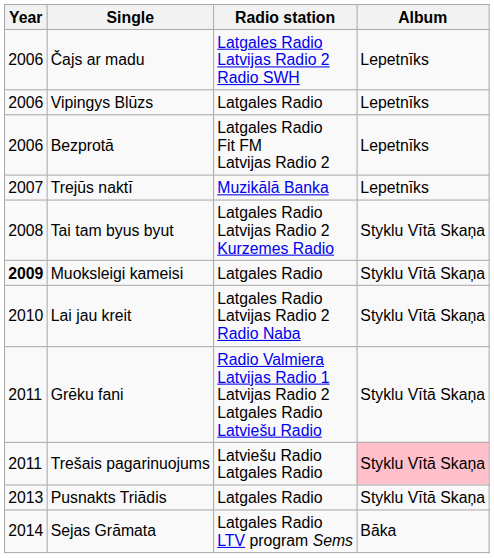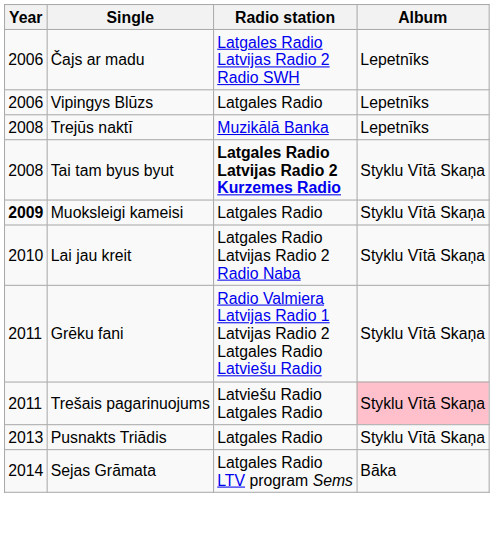 <table class="wikitable" style="font-size: 95%;">
 <tr>
 <th>Year</th>
 <th>Single</th>
 <th>Radio station</th>
 <th>Album</th>
 </tr>
 <tr>
 <td>2006</td>
 <td>Čajs ar madu</td>
 <td><a href='#'>Latgales Radio</a><br><a href='#'>Latvijas Radio 2</a><br><a href='#'>Radio SWH</a></td>
 <td>Lepetnīks</td>
 </tr>
 <tr>
 <td>2006</td>
 <td>Vipingys Blūzs</td>
 <td>Latgales Radio</td>
 <td>Lepetnīks</td>
 </tr>
 <tr>
-<td>2006</td>
-<td>Bezprotā</td>
-<td>Latgales Radio<br>Fit FM <br>Latvijas Radio 2</td>
-<td>Lepetnīks</td>
-</tr>
-<tr>
-<td>2007</td>
+<td>2008</td>
 <td>Trejūs naktī</td>
 <td><a href='#'>Muzikālā Banka</a></td>
 <td>Lepetnīks</td>
 </tr>
 <tr>
 <td>2008</td>
 <td>Tai tam byus byut</td>
-<td>Latgales Radio<br>Latvijas Radio 2<br><a href='#'>Kurzemes Radio</a></td>
+<td><strong>Latgales Radio<br>Latvijas Radio 2<br><a href='#'>Kurzemes Radio</a></strong></td>
 <td>Styklu Vītā Skaņa</td>
 </tr>
 <tr>
 <td><strong>2009</strong></td>
 <td>Muoksleigi kameisi</td>
 <td>Latgales Radio</td>
 <td>Styklu Vītā Skaņa</td>
 </tr>
 <tr>
 <td>2010</td>
 <td>Lai jau kreit</td>
 <td>Latgales Radio<br>Latvijas Radio 2<br><a href='#'>Radio Naba</a></td>
 <td>Styklu Vītā Skaņa</td>
 </tr>
 <tr>
 <td>2011</td>
 <td>Grēku fani</td>
 <td><a href='#'>Radio Valmiera</a><br><a href='#'>Latvijas Radio 1</a><br>Latvijas Radio 2<br>Latgales Radio<br><a href='#'>Latviešu Radio</a></td>
 <td>Styklu Vītā Skaņa</td>
 </tr>
 <tr>
 <td>2011</td>
 <td>Trešais pagarinuojums</td>
 <td>Latviešu Radio<br>Latgales Radio</td>
 <td style="background: pink;">Styklu Vītā Skaņa</td>
 </tr>
 <tr>
 <td>2013</td>
 <td>Pusnakts Triādis</td>
 <td>Latgales Radio</td>
 <td>Styklu Vītā Skaņa</td>
 </tr>
 <tr>
 <td>2014</td>
 <td>Sejas Grāmata</td>
 <td>Latgales Radio<br><a href='#'>LTV</a> program <em>Sems</em></td>
 <td>Bāka</td>
 </tr>
 </table>
